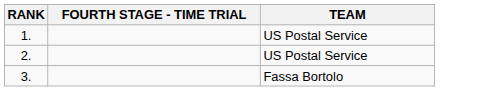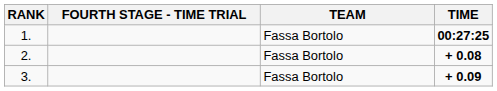 <table class="wikitable" style="font-size:95%;">
 <tr>
 <th>RANK</th>
 <th align="left" style="width: 16em">FOURTH STAGE - TIME TRIAL</th>
 <th align="left" style="width: 13em">TEAM</th>
+<th>TIME</th>
 </tr>
 <tr>
 <td align="center">1.</td>
 <td></td>
-<td>US Postal Service</td>
+<td>Fassa Bortolo</td>
+<td align="center"><strong>00:27:25</strong></td>
 </tr>
 <tr>
 <td align="center">2.</td>
 <td></td>
-<td>US Postal Service</td>
+<td>Fassa Bortolo</td>
+<td align="center"><strong>+ 0.08</strong></td>
 </tr>
 <tr>
 <td align="center">3.</td>
 <td></td>
 <td>Fassa Bortolo</td>
+<td align="center"><strong>+ 0.09</strong></td>
 </tr>
 </table>
